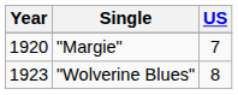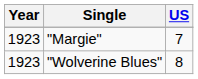 <table class="wikitable">
 <tr>
 <th rowspan="1">Year</th>
 <th rowspan="1">Single</th>
 <th colspan="1"><a href='#'>US</a></th>
 </tr>
 <tr style="font-size:smaller;">
 </tr>
 <tr>
-<td rowspan="1">1920</td>
+<td rowspan="1">1923</td>
 <td>"Margie"</td>
 <td align="center">7</td>
 </tr>
 <tr>
 <td rowspan="1">1923</td>
 <td>"Wolverine Blues"</td>
 <td align="center">8</td>
 </tr>
 </table>
